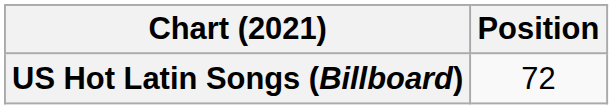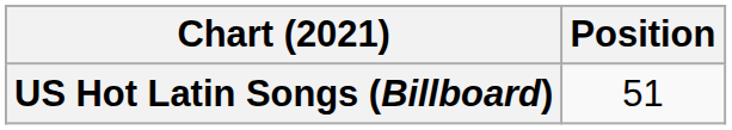 <table class="wikitable plainrowheaders" style="text-align:center">
 <tr>
 <th scope="col">Chart (2021)</th>
 <th scope="col">Position</th>
 </tr>
 <tr>
 <th scope="row">US Hot Latin Songs (<em>Billboard</em>)</th>
-<td>72</td>
+<td>51</td>
 </tr>
 </table>
